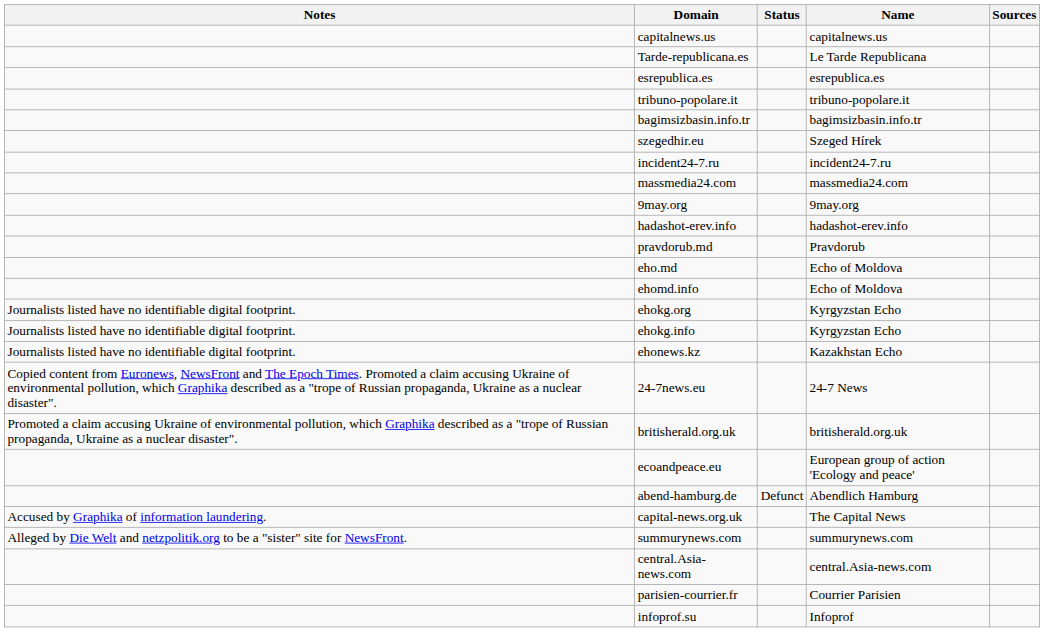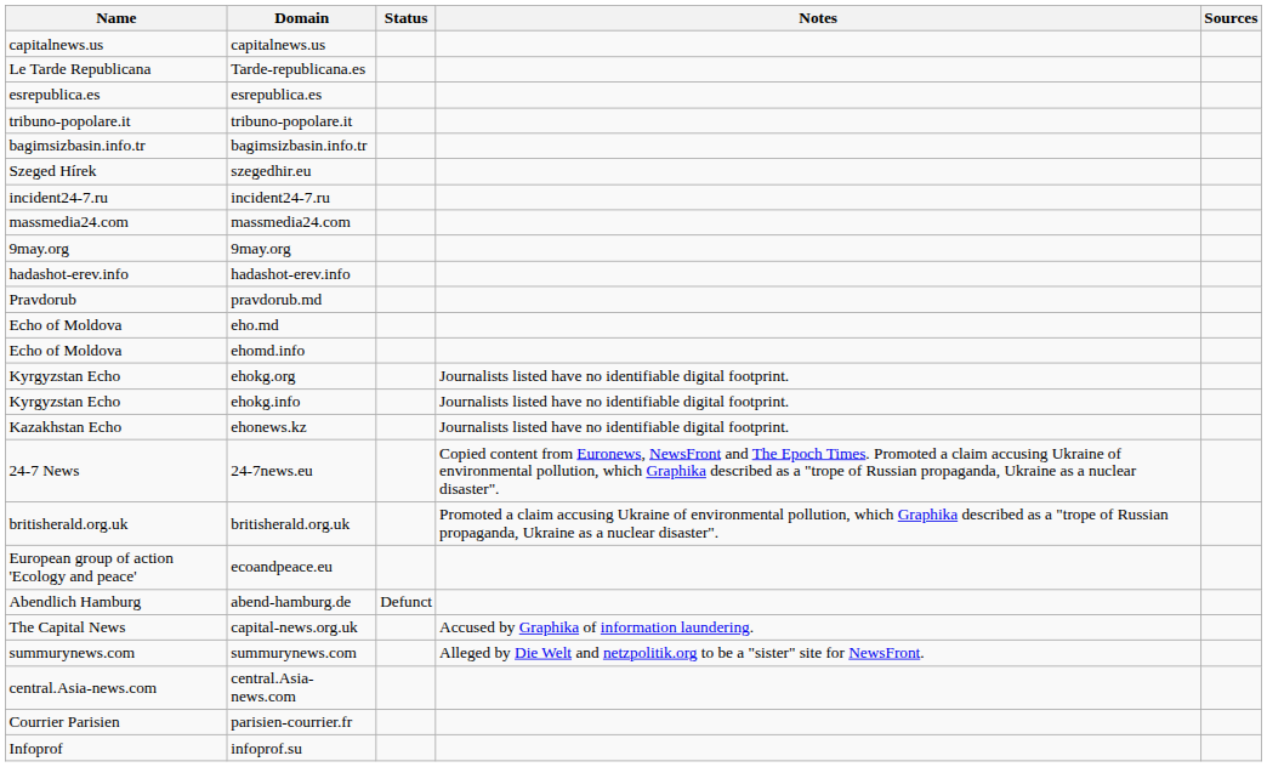 <table class="wikitable sortable mw-collapsible mw-collapsed">
 <tr>
-<th class="sortable">Notes</th>
+<th>Name</th>
 <th>Domain</th>
 <th>Status</th>
-<th>Name</th>
+<th class="sortable">Notes</th>
 <th class="unsortable">Sources</th>
 </tr>
 <tr>
-<td></td>
+<td>capitalnews.us</td>
 <td>capitalnews.us</td>
 <td></td>
-<td>capitalnews.us</td>
+<td></td>
 <td></td>
 </tr>
 <tr>
-<td></td>
+<td>Le Tarde Republicana</td>
 <td>Tarde-republicana.es</td>
 <td></td>
-<td>Le Tarde Republicana</td>
+<td></td>
 <td></td>
 </tr>
 <tr>
-<td></td>
+<td>esrepublica.es</td>
 <td>esrepublica.es</td>
 <td></td>
-<td>esrepublica.es</td>
+<td></td>
 <td></td>
 </tr>
 <tr>
-<td></td>
+<td>tribuno-popolare.it</td>
 <td>tribuno-popolare.it</td>
 <td></td>
-<td>tribuno-popolare.it</td>
+<td></td>
 <td></td>
 </tr>
 <tr>
-<td></td>
+<td>bagimsizbasin.info.tr</td>
 <td>bagimsizbasin.info.tr</td>
 <td></td>
-<td>bagimsizbasin.info.tr</td>
+<td></td>
 <td></td>
 </tr>
 <tr>
-<td></td>
+<td>Szeged Hírek</td>
 <td>szegedhir.eu</td>
 <td></td>
-<td>Szeged Hírek</td>
+<td></td>
 <td></td>
 </tr>
 <tr>
-<td></td>
+<td>incident24-7.ru</td>
 <td>incident24-7.ru</td>
 <td></td>
-<td>incident24-7.ru</td>
+<td></td>
 <td></td>
 </tr>
 <tr>
-<td></td>
+<td>massmedia24.com</td>
 <td>massmedia24.com</td>
 <td></td>
-<td>massmedia24.com</td>
+<td></td>
 <td></td>
 </tr>
 <tr>
-<td></td>
+<td>9may.org</td>
 <td>9may.org</td>
 <td></td>
-<td>9may.org</td>
+<td></td>
 <td></td>
 </tr>
 <tr>
-<td></td>
+<td>hadashot-erev.info</td>
 <td>hadashot-erev.info</td>
 <td></td>
-<td>hadashot-erev.info</td>
+<td></td>
 <td></td>
 </tr>
 <tr>
-<td></td>
+<td>Pravdorub</td>
 <td>pravdorub.md</td>
 <td></td>
-<td>Pravdorub</td>
+<td></td>
 <td></td>
 </tr>
 <tr>
-<td></td>
+<td>Echo of Moldova</td>
 <td>eho.md</td>
 <td></td>
-<td>Echo of Moldova</td>
+<td></td>
 <td></td>
 </tr>
 <tr>
-<td></td>
+<td>Echo of Moldova</td>
 <td>ehomd.info</td>
 <td></td>
-<td>Echo of Moldova</td>
+<td></td>
 <td></td>
 </tr>
 <tr>
-<td>Journalists listed have no identifiable digital footprint.</td>
+<td>Kyrgyzstan Echo</td>
 <td>ehokg.org</td>
 <td></td>
-<td>Kyrgyzstan Echo</td>
+<td>Journalists listed have no identifiable digital footprint.</td>
 <td></td>
 </tr>
 <tr>
-<td>Journalists listed have no identifiable digital footprint.</td>
+<td>Kyrgyzstan Echo</td>
 <td>ehokg.info</td>
 <td></td>
-<td>Kyrgyzstan Echo</td>
+<td>Journalists listed have no identifiable digital footprint.</td>
 <td></td>
 </tr>
 <tr>
-<td>Journalists listed have no identifiable digital footprint.</td>
+<td>Kazakhstan Echo</td>
 <td>ehonews.kz</td>
 <td></td>
-<td>Kazakhstan Echo</td>
+<td>Journalists listed have no identifiable digital footprint.</td>
 <td></td>
 </tr>
 <tr>
-<td>Copied content from <a href='#'>Euronews</a>, <a href='#'>NewsFront</a> and <a href='#'>The Epoch Times</a>. Promoted a claim accusing Ukraine of environmental pollution, which <a href='#'>Graphika</a> described as a "trope of Russian propaganda, Ukraine as a nuclear disaster".</td>
+<td>24-7 News</td>
 <td>24-7news.eu</td>
 <td></td>
-<td>24-7 News</td>
+<td>Copied content from <a href='#'>Euronews</a>, <a href='#'>NewsFront</a> and <a href='#'>The Epoch Times</a>. Promoted a claim accusing Ukraine of environmental pollution, which <a href='#'>Graphika</a> described as a "trope of Russian propaganda, Ukraine as a nuclear disaster".</td>
 <td></td>
 </tr>
 <tr>
-<td>Promoted a claim accusing Ukraine of environmental pollution, which <a href='#'>Graphika</a> described as a "trope of Russian propaganda, Ukraine as a nuclear disaster".</td>
+<td>britisherald.org.uk</td>
 <td>britisherald.org.uk</td>
 <td></td>
-<td>britisherald.org.uk</td>
+<td>Promoted a claim accusing Ukraine of environmental pollution, which <a href='#'>Graphika</a> described as a "trope of Russian propaganda, Ukraine as a nuclear disaster".</td>
 <td></td>
 </tr>
 <tr>
-<td></td>
+<td>European group of action 'Ecology and peace'</td>
 <td>ecoandpeace.eu</td>
 <td></td>
-<td>European group of action 'Ecology and peace'</td>
+<td></td>
 <td></td>
 </tr>
 <tr>
-<td></td>
+<td>Abendlich Hamburg</td>
 <td>abend-hamburg.de</td>
 <td>Defunct</td>
-<td>Abendlich Hamburg</td>
+<td></td>
 <td></td>
 </tr>
 <tr>
-<td>Accused by <a href='#'>Graphika</a> of <a href='#'>information laundering</a>.</td>
+<td>The Capital News</td>
 <td>capital-news.org.uk</td>
 <td></td>
-<td>The Capital News</td>
+<td>Accused by <a href='#'>Graphika</a> of <a href='#'>information laundering</a>.</td>
 <td></td>
 </tr>
 <tr>
-<td>Alleged by <a href='#'>Die Welt</a> and <a href='#'>netzpolitik.org</a> to be a "sister" site for <a href='#'>NewsFront</a>.</td>
+<td>summurynews.com</td>
 <td>summurynews.com</td>
 <td></td>
-<td>summurynews.com</td>
+<td>Alleged by <a href='#'>Die Welt</a> and <a href='#'>netzpolitik.org</a> to be a "sister" site for <a href='#'>NewsFront</a>.</td>
 <td></td>
 </tr>
 <tr>
-<td></td>
+<td>central.Asia-news.com</td>
 <td>central.Asia-news.com</td>
 <td></td>
-<td>central.Asia-news.com</td>
+<td></td>
 <td></td>
 </tr>
 <tr>
-<td></td>
+<td>Courrier Parisien</td>
 <td>parisien-courrier.fr</td>
 <td></td>
-<td>Courrier Parisien</td>
+<td></td>
 <td></td>
 </tr>
 <tr>
-<td></td>
+<td>Infoprof</td>
 <td>infoprof.su</td>
 <td></td>
-<td>Infoprof</td>
+<td></td>
 <td></td>
 </tr>
 </table>
